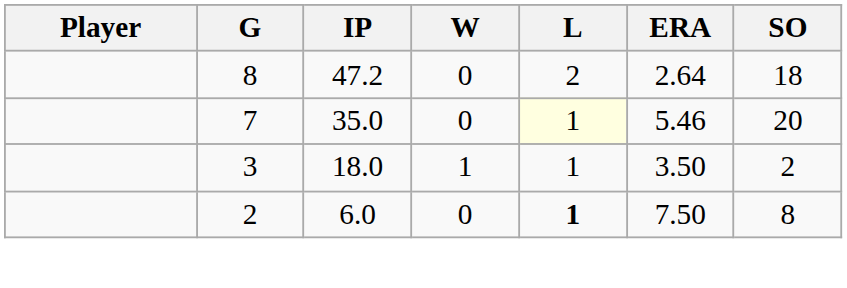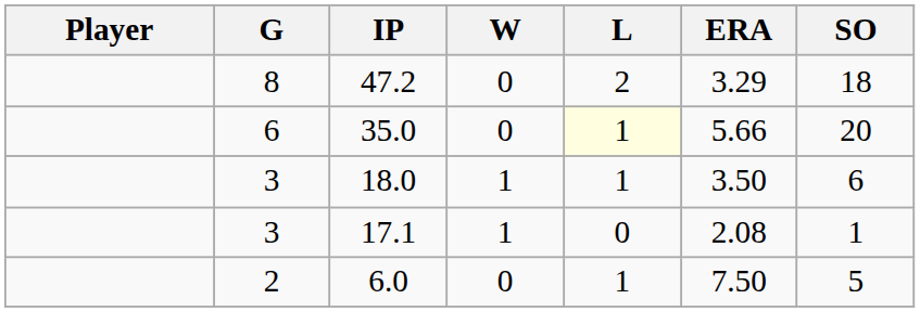 <table class="wikitable sortable">
 <tr>
 <th bgcolor="#DDDDFF" width="16%">Player</th>
 <th bgcolor="#DDDDFF" width="9%">G</th>
 <th bgcolor="#DDDDFF" width="9%">IP</th>
 <th bgcolor="#DDDDFF" width="9%">W</th>
 <th bgcolor="#DDDDFF" width="9%">L</th>
 <th bgcolor="#DDDDFF" width="9%">ERA</th>
 <th bgcolor="#DDDDFF" width="9%">SO</th>
 </tr>
 <tr align="center">
 <td></td>
 <td>8</td>
 <td>47.2</td>
 <td>0</td>
 <td>2</td>
-<td>2.64</td>
+<td>3.29</td>
 <td>18</td>
 </tr>
 <tr align="center">
 <td></td>
-<td>7</td>
+<td>6</td>
 <td>35.0</td>
 <td>0</td>
 <td style="background: lightyellow;">1</td>
-<td>5.46</td>
+<td>5.66</td>
 <td>20</td>
 </tr>
 <tr align="center">
 <td></td>
 <td>3</td>
 <td>18.0</td>
 <td>1</td>
 <td>1</td>
 <td>3.50</td>
-<td>2</td>
+<td>6</td>
+</tr>
+<tr align="center">
+<td></td>
+<td>3</td>
+<td>17.1</td>
+<td>1</td>
+<td>0</td>
+<td>2.08</td>
+<td>1</td>
 </tr>
 <tr align="center">
 <td></td>
 <td>2</td>
 <td>6.0</td>
 <td>0</td>
-<td><strong>1</strong></td>
+<td>1</td>
 <td>7.50</td>
-<td>8</td>
+<td>5</td>
 </tr>
 </table>
